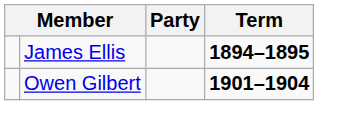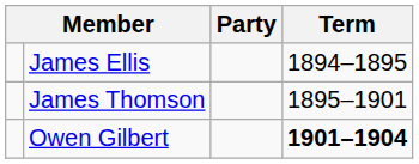 <table class="wikitable">
 <tr>
 <th colspan="2">Member</th>
 <th>Party</th>
 <th>Term</th>
 </tr>
 <tr>
 <td> </td>
 <td><a href='#'>James Ellis</a></td>
 <td></td>
-<td><strong>1894–1895</strong></td>
+<td>1894–1895</td>
+</tr>
+<tr>
+<td> </td>
+<td><a href='#'>James Thomson</a></td>
+<td></td>
+<td>1895–1901</td>
 </tr>
 <tr>
 <td> </td>
 <td><a href='#'>Owen Gilbert</a></td>
 <td></td>
 <td><strong>1901–1904</strong></td>
 </tr>
 </table>
